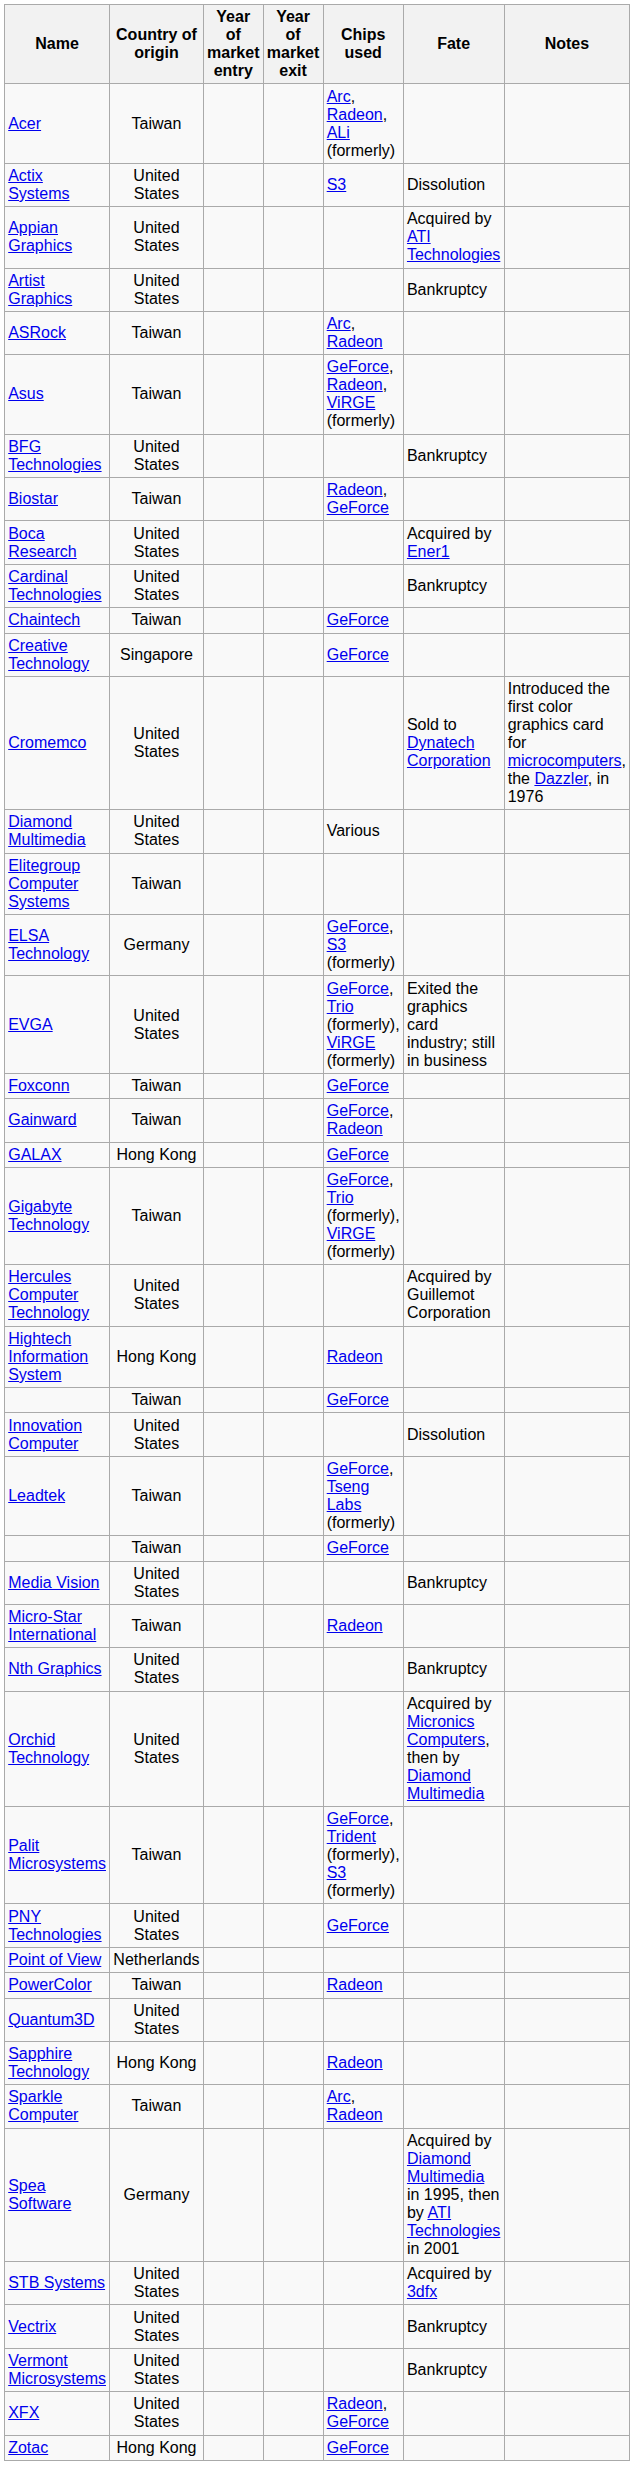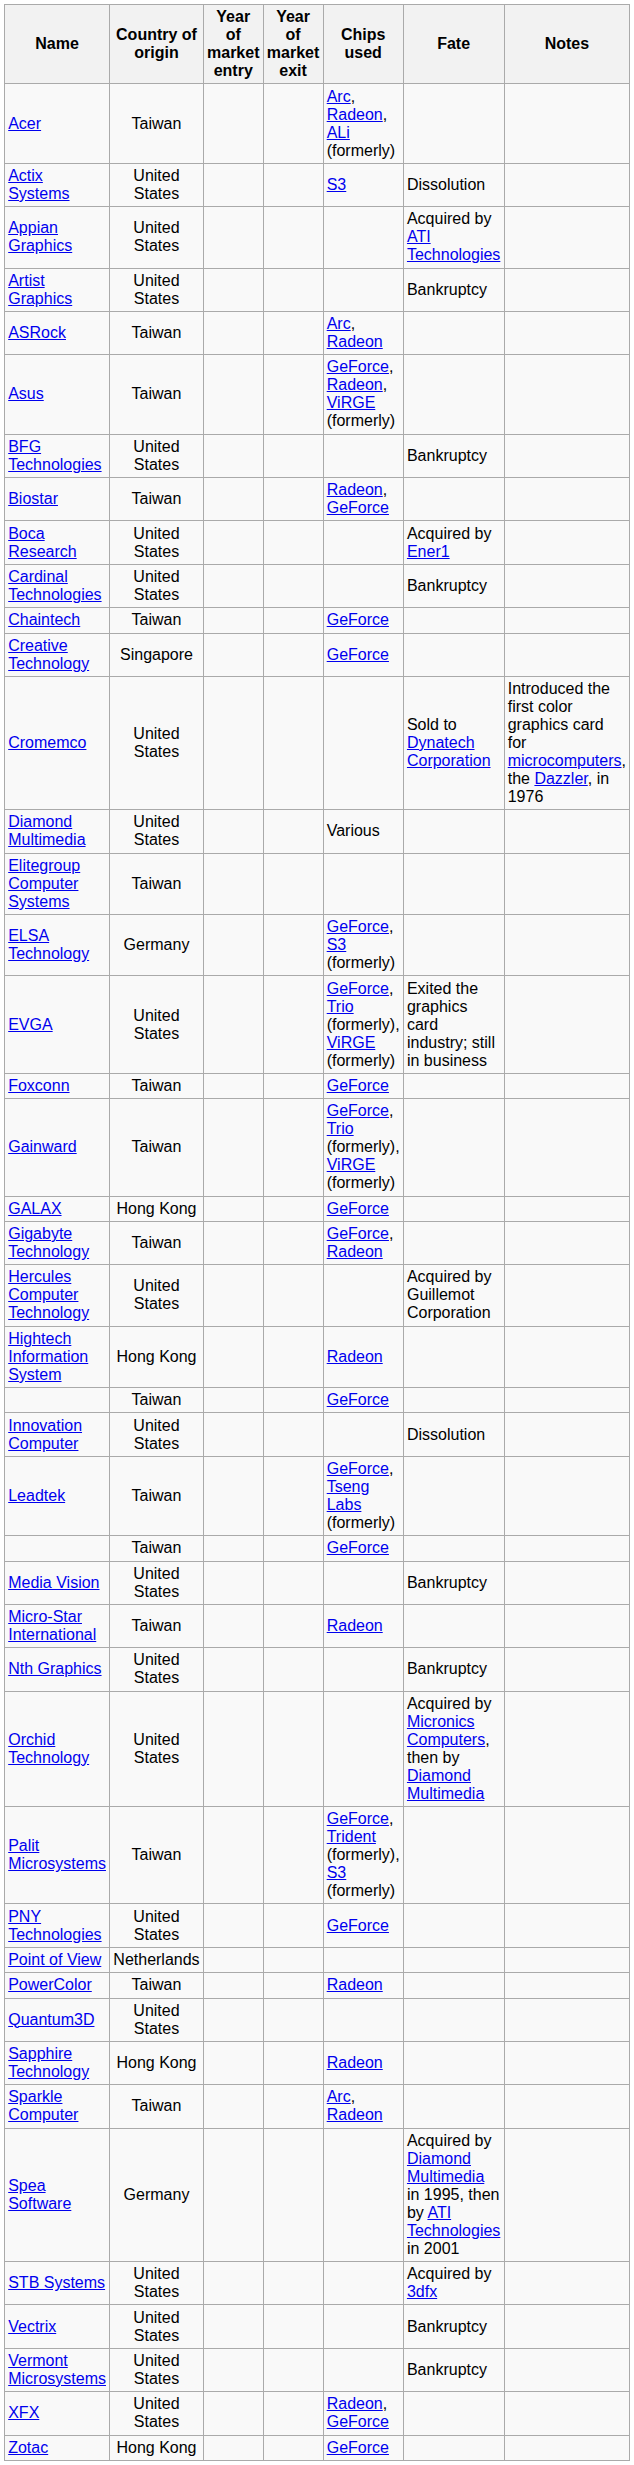 <table class="wikitable sortable">
 <tr>
 <th>Name</th>
 <th>Country of origin</th>
 <th>Year of market entry</th>
 <th>Year of market exit</th>
 <th>Chips used</th>
 <th class="unsortable">Fate</th>
 <th class="unsortable">Notes</th>
 </tr>
 <tr>
 <td style="text-align:left;"><a href='#'>Acer</a></td>
 <td style="text-align:center;">Taiwan</td>
 <td style="text-align:center;"></td>
 <td></td>
 <td style="text-align:left"><a href='#'>Arc</a>, <a href='#'>Radeon</a>, <a href='#'>ALi</a> (formerly)</td>
 <td></td>
 <td style="text-align:left"></td>
 </tr>
 <tr>
 <td style="text-align:left;"><a href='#'>Actix Systems</a></td>
 <td style="text-align:center;">United States</td>
 <td style="text-align:center;"></td>
 <td style="text-align:center;"></td>
 <td style="text-align:left"><a href='#'>S3</a></td>
 <td>Dissolution</td>
 <td style="text-align:left"></td>
 </tr>
 <tr>
 <td style="text-align:left;"><a href='#'>Appian Graphics</a></td>
 <td style="text-align:center;">United States</td>
 <td style="text-align:center;"></td>
 <td style="text-align:center;"></td>
 <td style="text-align:left"></td>
 <td>Acquired by <a href='#'>ATI Technologies</a></td>
 <td style="text-align:left"></td>
 </tr>
 <tr>
 <td style="text-align:left;"><a href='#'>Artist Graphics</a></td>
 <td style="text-align:center;">United States</td>
 <td style="text-align:center;"></td>
 <td style="text-align:center;"></td>
 <td style="text-align:left"></td>
 <td>Bankruptcy</td>
 <td style="text-align:left"></td>
 </tr>
 <tr>
 <td style="text-align:left;"><a href='#'>ASRock</a></td>
 <td style="text-align:center;">Taiwan</td>
 <td style="text-align:center;"></td>
 <td></td>
 <td style="text-align:left"><a href='#'>Arc</a>, <a href='#'>Radeon</a></td>
 <td></td>
 <td style="text-align:left"></td>
 </tr>
 <tr>
 <td style="text-align:left;"><a href='#'>Asus</a></td>
 <td style="text-align:center;">Taiwan</td>
 <td style="text-align:center;"></td>
 <td></td>
 <td style="text-align:left"><a href='#'>GeForce</a>, <a href='#'>Radeon</a>, <a href='#'>ViRGE</a> (formerly)</td>
 <td></td>
 <td style="text-align:left"></td>
 </tr>
 <tr>
 <td style="text-align:left;"><a href='#'>BFG Technologies</a></td>
 <td style="text-align:center;">United States</td>
 <td style="text-align:center;"></td>
 <td style="text-align:center;"></td>
 <td style="text-align:left"></td>
 <td>Bankruptcy</td>
 <td style="text-align:left"></td>
 </tr>
 <tr>
 <td style="text-align:left;"><a href='#'>Biostar</a></td>
 <td style="text-align:center;">Taiwan</td>
 <td style="text-align:center;"></td>
 <td></td>
 <td style="text-align:left"><a href='#'>Radeon</a>, <a href='#'>GeForce</a></td>
 <td></td>
 <td style="text-align:left"></td>
 </tr>
 <tr>
 <td style="text-align:left;"><a href='#'>Boca Research</a></td>
 <td style="text-align:center;">United States</td>
 <td style="text-align:center;"></td>
 <td style="text-align:center;"></td>
 <td style="text-align:left"></td>
 <td>Acquired by <a href='#'>Ener1</a></td>
 <td style="text-align:left"></td>
 </tr>
 <tr>
 <td style="text-align:left;"><a href='#'>Cardinal Technologies</a></td>
 <td style="text-align:center;">United States</td>
 <td style="text-align:center;"></td>
 <td style="text-align:center;"></td>
 <td style="text-align:left"></td>
 <td>Bankruptcy</td>
 <td style="text-align:left"></td>
 </tr>
 <tr>
 <td style="text-align:left;"><a href='#'>Chaintech</a></td>
 <td style="text-align:center;">Taiwan</td>
 <td></td>
 <td></td>
 <td style="text-align:left"><a href='#'>GeForce</a></td>
 <td></td>
 <td style="text-align:left"></td>
 </tr>
 <tr>
 <td style="text-align:left;"><a href='#'>Creative Technology</a></td>
 <td style="text-align:center;">Singapore</td>
 <td style="text-align:center;"></td>
 <td></td>
 <td style="text-align:left"><a href='#'>GeForce</a></td>
 <td></td>
 <td style="text-align:left"></td>
 </tr>
 <tr>
 <td style="text-align:left;"><a href='#'>Cromemco</a></td>
 <td style="text-align:center;">United States</td>
 <td style="text-align:center;"></td>
 <td style="text-align:center;"></td>
 <td style="text-align:left"></td>
 <td>Sold to <a href='#'>Dynatech Corporation</a></td>
 <td style="text-align:left">Introduced the first color graphics card for <a href='#'>microcomputers</a>, the <a href='#'>Dazzler</a>, in 1976</td>
 </tr>
 <tr>
 <td style="text-align:left;"><a href='#'>Diamond Multimedia</a></td>
 <td style="text-align:center;">United States</td>
 <td style="text-align:center;"></td>
 <td></td>
 <td style="text-align:left">Various</td>
 <td style="text-align:left"></td>
 </tr>
 <tr>
 <td style="text-align:left;"><a href='#'>Elitegroup Computer Systems</a></td>
 <td style="text-align:center;">Taiwan</td>
 <td style="text-align:center;"></td>
 <td></td>
 <td style="text-align:left"></td>
 <td></td>
 <td style="text-align:left"></td>
 </tr>
 <tr>
 <td style="text-align:left;"><a href='#'>ELSA Technology</a></td>
 <td style="text-align:center;">Germany</td>
 <td style="text-align:center;"></td>
 <td></td>
 <td style="text-align:left"><a href='#'>GeForce</a>, <a href='#'>S3</a> (formerly)</td>
 <td></td>
 <td style="text-align:left"></td>
 </tr>
 <tr>
 <td style="text-align:left;"><a href='#'>EVGA</a></td>
 <td style="text-align:center;">United States</td>
 <td style="text-align:center;"></td>
 <td style="text-align:center;"></td>
 <td style="text-align:left"><a href='#'>GeForce</a>, <a href='#'>Trio</a> (formerly), <a href='#'>ViRGE</a> (formerly)</td>
 <td>Exited the graphics card industry; still in business</td>
 <td style="text-align:left"></td>
 </tr>
 <tr>
 <td style="text-align:left;"><a href='#'>Foxconn</a></td>
 <td style="text-align:center;">Taiwan</td>
 <td style="text-align:center;"></td>
 <td></td>
 <td style="text-align:left"><a href='#'>GeForce</a></td>
 <td></td>
 <td style="text-align:left"></td>
 </tr>
 <tr>
 <td style="text-align:left;"><a href='#'>Gainward</a></td>
 <td style="text-align:center;">Taiwan</td>
 <td style="text-align:center;"></td>
 <td></td>
-<td style="text-align:left"><a href='#'>GeForce</a>, <a href='#'>Radeon</a></td>
+<td style="text-align:left"><a href='#'>GeForce</a>, <a href='#'>Trio</a> (formerly), <a href='#'>ViRGE</a> (formerly)</td>
 <td></td>
 <td style="text-align:left"></td>
 </tr>
 <tr>
 <td style="text-align:left;"><a href='#'>GALAX</a></td>
 <td style="text-align:center;">Hong Kong</td>
 <td style="text-align:center;"></td>
 <td></td>
 <td style="text-align:left"><a href='#'>GeForce</a></td>
 <td></td>
 <td style="text-align:left"></td>
 </tr>
 <tr>
 <td style="text-align:left;"><a href='#'>Gigabyte Technology</a></td>
 <td style="text-align:center;">Taiwan</td>
 <td></td>
 <td></td>
-<td style="text-align:left"><a href='#'>GeForce</a>, <a href='#'>Trio</a> (formerly), <a href='#'>ViRGE</a> (formerly)</td>
+<td style="text-align:left"><a href='#'>GeForce</a>, <a href='#'>Radeon</a></td>
 <td></td>
 <td style="text-align:left"></td>
 </tr>
 <tr>
 <td style="text-align:left;"><a href='#'>Hercules Computer Technology</a></td>
 <td style="text-align:center;">United States</td>
 <td style="text-align:center;"></td>
 <td style="text-align:center;"></td>
 <td style="text-align:left"></td>
 <td>Acquired by Guillemot Corporation</td>
 <td style="text-align:left"></td>
 </tr>
 <tr>
 <td style="text-align:left;"><a href='#'>Hightech Information System</a></td>
 <td style="text-align:center;">Hong Kong</td>
 <td style="text-align:center;"></td>
 <td></td>
 <td style="text-align:left"><a href='#'>Radeon</a></td>
 <td></td>
 <td style="text-align:left"></td>
 </tr>
 <tr>
 <td style="text-align:left;"></td>
 <td style="text-align:center;">Taiwan</td>
 <td style="text-align:center;"></td>
 <td></td>
 <td style="text-align:left"><a href='#'>GeForce</a></td>
 <td></td>
 <td style="text-align:left"></td>
 </tr>
 <tr>
 <td style="text-align:left;"><a href='#'>Innovation Computer</a></td>
 <td style="text-align:center;">United States</td>
 <td style="text-align:center;"></td>
 <td></td>
 <td style="text-align:left"></td>
 <td>Dissolution</td>
 <td style="text-align:left"></td>
 </tr>
 <tr>
 <td style="text-align:left;"><a href='#'>Leadtek</a></td>
 <td style="text-align:center;">Taiwan</td>
 <td style="text-align:center;"></td>
 <td></td>
 <td style="text-align:left"><a href='#'>GeForce</a>, <a href='#'>Tseng Labs</a> (formerly)</td>
 <td></td>
 <td style="text-align:left"></td>
 </tr>
 <tr>
 <td style="text-align:left;"></td>
 <td style="text-align:center;">Taiwan</td>
 <td style="text-align:center;"></td>
 <td></td>
 <td style="text-align:left"><a href='#'>GeForce</a></td>
 <td></td>
 <td style="text-align:left"></td>
 </tr>
 <tr>
 <td style="text-align:left;"><a href='#'>Media Vision</a></td>
 <td style="text-align:center;">United States</td>
 <td style="text-align:center;"></td>
 <td style="text-align:center;"></td>
 <td style="text-align:left"></td>
 <td>Bankruptcy</td>
 <td style="text-align:left"></td>
 </tr>
 <tr>
 <td style="text-align:left;"><a href='#'>Micro-Star International</a></td>
 <td style="text-align:center;">Taiwan</td>
 <td style="text-align:center;"></td>
 <td></td>
 <td style="text-align:left"><a href='#'>Radeon</a></td>
 <td></td>
 <td style="text-align:left"></td>
 </tr>
 <tr>
 <td style="text-align:left;"><a href='#'>Nth Graphics</a></td>
 <td style="text-align:center;">United States</td>
 <td style="text-align:center;"></td>
 <td></td>
 <td style="text-align:left"></td>
 <td>Bankruptcy</td>
 <td style="text-align:left"></td>
 </tr>
 <tr>
 <td style="text-align:left;"><a href='#'>Orchid Technology</a></td>
 <td style="text-align:center;">United States</td>
 <td style="text-align:center;"></td>
 <td style="text-align:center;"></td>
 <td style="text-align:left"></td>
 <td>Acquired by <a href='#'>Micronics Computers</a>, then by <a href='#'>Diamond Multimedia</a></td>
 <td style="text-align:left"></td>
 </tr>
 <tr>
 <td style="text-align:left;"><a href='#'>Palit Microsystems</a></td>
 <td style="text-align:center;">Taiwan</td>
 <td style="text-align:center;"></td>
 <td></td>
 <td style="text-align:left"><a href='#'>GeForce</a>, <a href='#'>Trident</a> (formerly), <a href='#'>S3</a> (formerly)</td>
 <td></td>
 <td style="text-align:left"></td>
 </tr>
 <tr>
 <td style="text-align:left;"><a href='#'>PNY Technologies</a></td>
 <td style="text-align:center;">United States</td>
 <td style="text-align:center;"></td>
 <td></td>
 <td style="text-align:left"><a href='#'>GeForce</a></td>
 <td></td>
 <td style="text-align:left"></td>
 </tr>
 <tr>
 <td style="text-align:left;"><a href='#'>Point of View</a></td>
 <td style="text-align:center;">Netherlands</td>
 <td style="text-align:center;"></td>
 <td></td>
 <td style="text-align:left"></td>
 <td style="text-align:left"></td>
 </tr>
 <tr>
 <td style="text-align:left;"><a href='#'>PowerColor</a></td>
 <td style="text-align:center;">Taiwan</td>
 <td style="text-align:center;"></td>
 <td></td>
 <td style="text-align:left"><a href='#'>Radeon</a></td>
 <td></td>
 <td style="text-align:left"></td>
 </tr>
 <tr>
 <td style="text-align:left;"><a href='#'>Quantum3D</a></td>
 <td style="text-align:center;">United States</td>
 <td style="text-align:center;"></td>
 <td></td>
 <td style="text-align:left"></td>
 <td></td>
 <td style="text-align:left"></td>
 </tr>
 <tr>
 <td style="text-align:left;"><a href='#'>Sapphire Technology</a></td>
 <td style="text-align:center;">Hong Kong</td>
 <td style="text-align:center;"></td>
 <td></td>
 <td style="text-align:left"><a href='#'>Radeon</a></td>
 <td></td>
 <td style="text-align:left"></td>
 </tr>
 <tr>
 <td style="text-align:left;"><a href='#'>Sparkle Computer</a></td>
 <td style="text-align:center;">Taiwan</td>
 <td style="text-align:center;"></td>
 <td></td>
 <td style="text-align:left"><a href='#'>Arc</a>, <a href='#'>Radeon</a></td>
 <td></td>
 <td style="text-align:left"></td>
 </tr>
 <tr>
 <td style="text-align:left;"><a href='#'>Spea Software</a></td>
 <td style="text-align:center;">Germany</td>
 <td style="text-align:center;"></td>
 <td style="text-align:center;"></td>
 <td style="text-align:left"></td>
 <td>Acquired by <a href='#'>Diamond Multimedia</a> in 1995, then by <a href='#'>ATI Technologies</a> in 2001</td>
 <td style="text-align:left"></td>
 </tr>
 <tr>
 <td style="text-align:left;"><a href='#'>STB Systems</a></td>
 <td style="text-align:center;">United States</td>
 <td style="text-align:center;"></td>
 <td style="text-align:center;"></td>
 <td style="text-align:left"></td>
 <td>Acquired by <a href='#'>3dfx</a></td>
 <td style="text-align:left"></td>
 </tr>
 <tr>
 <td style="text-align:left;"><a href='#'>Vectrix</a></td>
 <td style="text-align:center;">United States</td>
 <td style="text-align:center;"></td>
 <td style="text-align:center;"></td>
 <td style="text-align:left"></td>
 <td>Bankruptcy</td>
 <td style="text-align:left"></td>
 </tr>
 <tr>
 <td style="text-align:left;"><a href='#'>Vermont Microsystems</a></td>
 <td style="text-align:center;">United States</td>
 <td style="text-align:center;"></td>
 <td></td>
 <td style="text-align:left"></td>
 <td>Bankruptcy</td>
 <td style="text-align:left"></td>
 </tr>
 <tr>
 <td style="text-align:left;"><a href='#'>XFX</a></td>
 <td style="text-align:center;">United States</td>
 <td style="text-align:center;"></td>
 <td></td>
 <td style="text-align:left"><a href='#'>Radeon</a>, <a href='#'>GeForce</a></td>
 <td></td>
 <td style="text-align:left"></td>
 </tr>
 <tr>
 <td style="text-align:left;"><a href='#'>Zotac</a></td>
 <td style="text-align:center;">Hong Kong</td>
 <td style="text-align:center;"></td>
 <td></td>
 <td style="text-align:left"><a href='#'>GeForce</a></td>
 <td></td>
 <td style="text-align:left"></td>
 </tr>
 </table>
